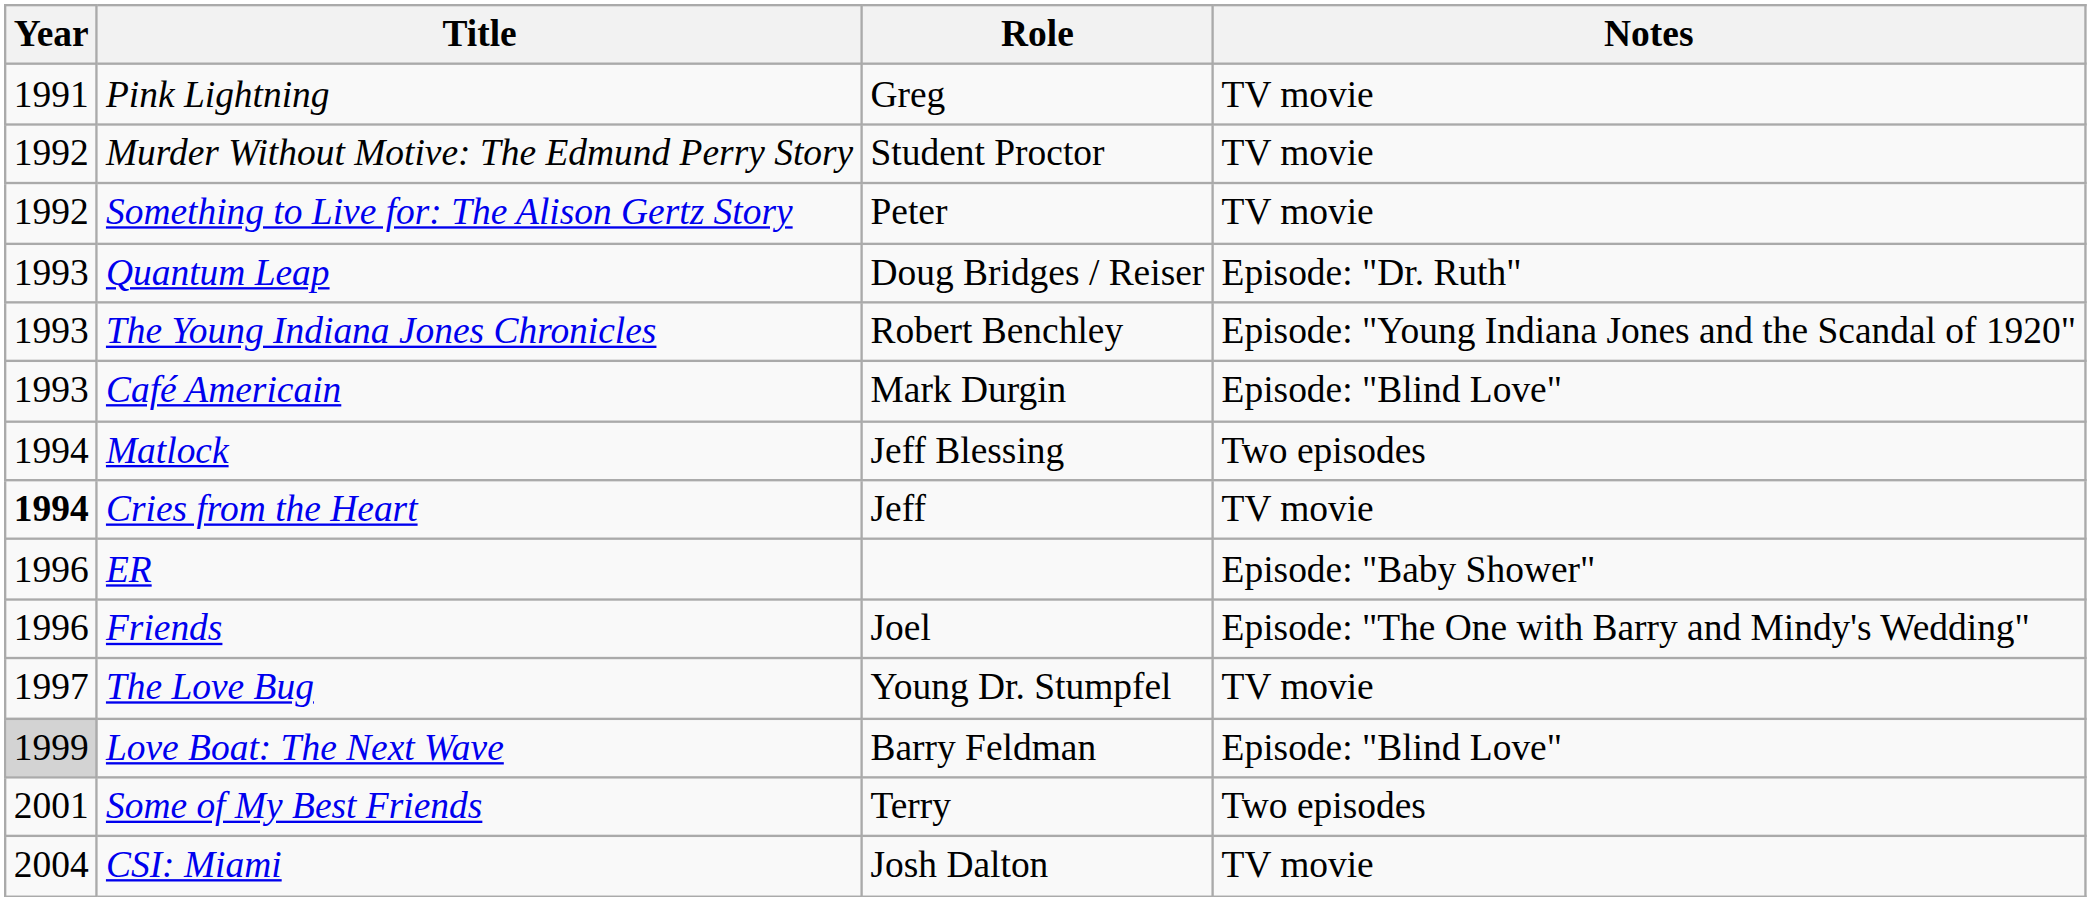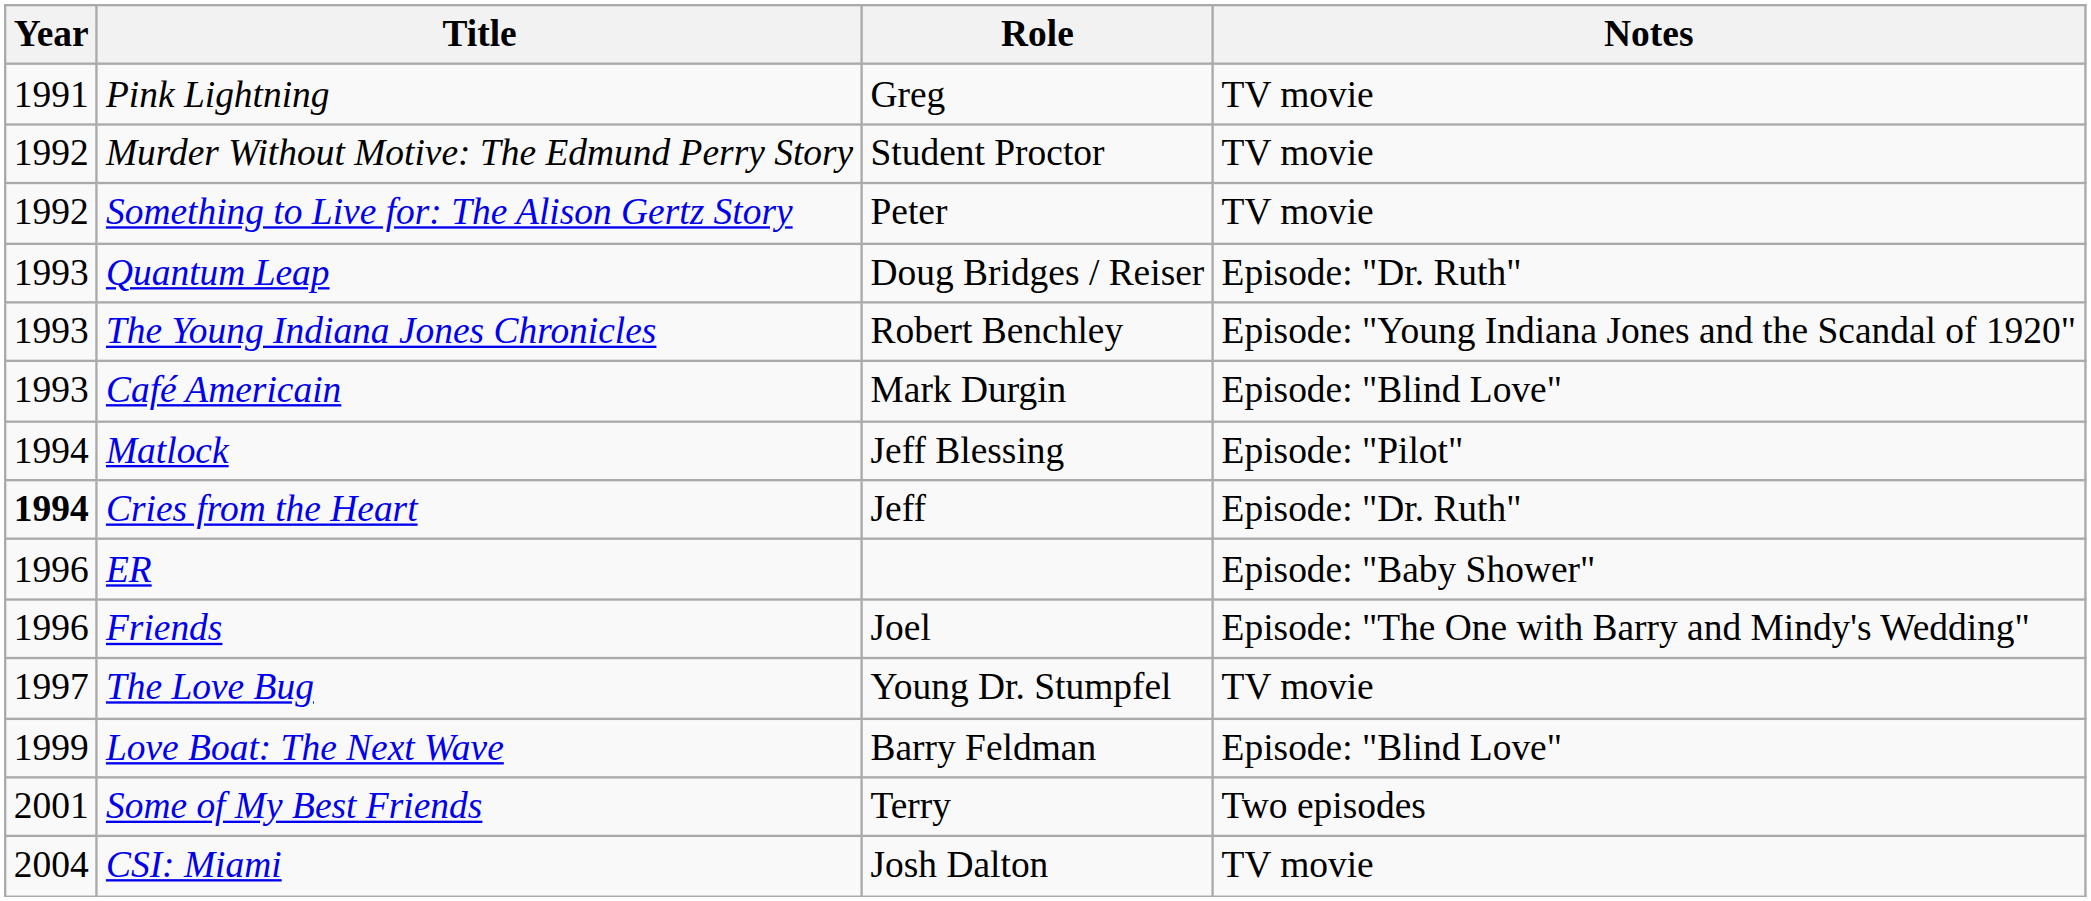 <table class="wikitable sortable">
 <tr>
 <th>Year</th>
 <th>Title</th>
 <th>Role</th>
 <th>Notes</th>
 </tr>
 <tr>
 <td>1991</td>
 <td><em>Pink Lightning</em></td>
 <td>Greg</td>
 <td>TV movie</td>
 </tr>
 <tr>
 <td>1992</td>
 <td><em>Murder Without Motive: The Edmund Perry Story</em></td>
 <td>Student Proctor</td>
 <td>TV movie</td>
 </tr>
 <tr>
 <td>1992</td>
 <td><em><a href='#'>Something to Live for: The Alison Gertz Story</a></em></td>
 <td>Peter</td>
 <td>TV movie</td>
 </tr>
 <tr>
 <td>1993</td>
 <td><em><a href='#'>Quantum Leap</a></em></td>
 <td>Doug Bridges / Reiser</td>
 <td>Episode: "Dr. Ruth"</td>
 </tr>
 <tr>
 <td>1993</td>
 <td><em><a href='#'>The Young Indiana Jones Chronicles</a></em></td>
 <td>Robert Benchley</td>
 <td>Episode: "Young Indiana Jones and the Scandal of 1920"</td>
 </tr>
 <tr>
 <td>1993</td>
 <td><em><a href='#'>Café Americain</a></em></td>
 <td>Mark Durgin</td>
 <td>Episode: "Blind Love"</td>
 </tr>
 <tr>
 <td>1994</td>
 <td><em><a href='#'>Matlock</a></em></td>
 <td>Jeff Blessing</td>
-<td>Two episodes</td>
+<td>Episode: "Pilot"</td>
 </tr>
 <tr>
 <td><strong>1994</strong></td>
 <td><em><a href='#'>Cries from the Heart</a></em></td>
 <td>Jeff</td>
-<td>TV movie</td>
+<td>Episode: "Dr. Ruth"</td>
 </tr>
 <tr>
 <td>1996</td>
 <td><em><a href='#'>ER</a></em></td>
 <td></td>
 <td>Episode: "Baby Shower"</td>
 </tr>
 <tr>
 <td>1996</td>
 <td><em><a href='#'>Friends</a></em></td>
 <td>Joel</td>
 <td>Episode: "The One with Barry and Mindy's Wedding"</td>
 </tr>
 <tr>
 <td>1997</td>
 <td><em><a href='#'>The Love Bug</a></em></td>
 <td>Young Dr. Stumpfel</td>
 <td>TV movie</td>
 </tr>
 <tr>
-<td style="background: lightgrey;">1999</td>
+<td>1999</td>
 <td><em><a href='#'>Love Boat: The Next Wave</a></em></td>
 <td>Barry Feldman</td>
 <td>Episode: "Blind Love"</td>
 </tr>
 <tr>
 <td>2001</td>
 <td><em><a href='#'>Some of My Best Friends</a></em></td>
 <td>Terry</td>
 <td>Two episodes</td>
 </tr>
 <tr>
 <td>2004</td>
 <td><em><a href='#'>CSI: Miami</a></em></td>
 <td>Josh Dalton</td>
 <td>TV movie</td>
 </tr>
 </table>
